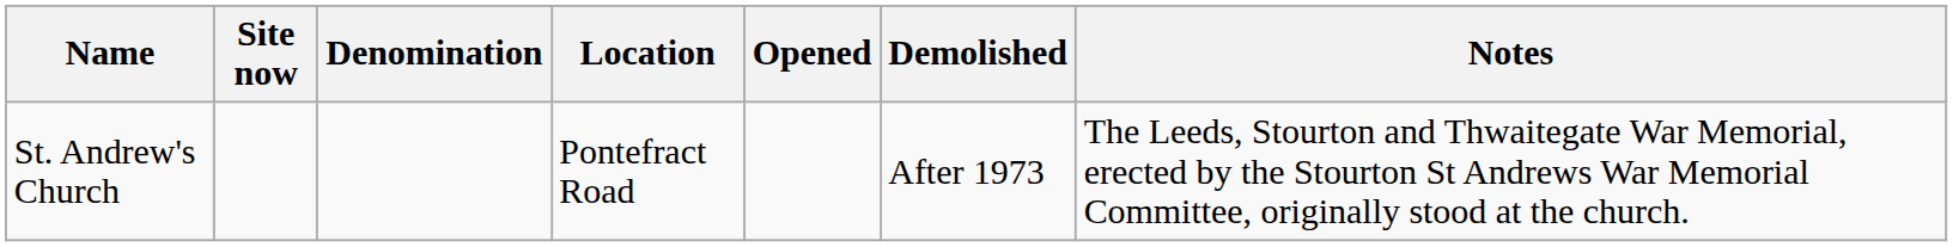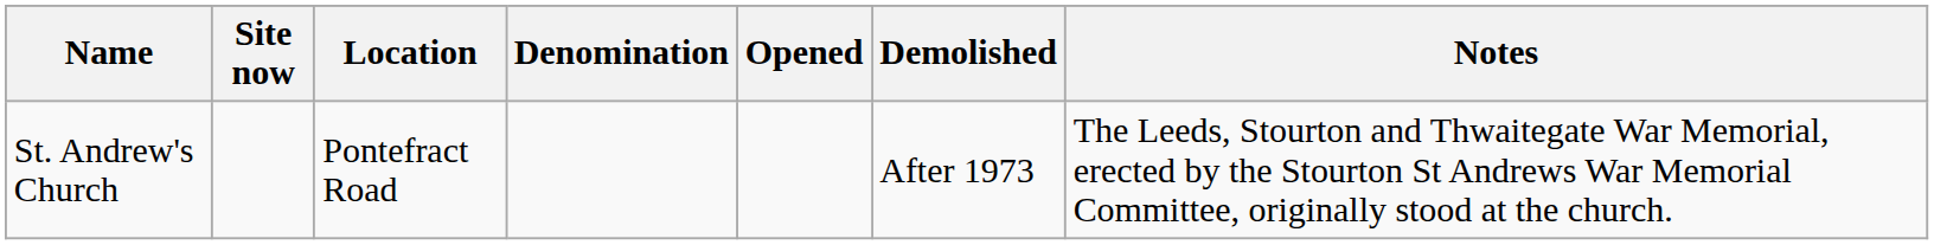 <table class="wikitable sortable">
 <tr>
 <th>Name</th>
 <th class="unsortable">Site now</th>
+<th>Location</th>
 <th>Denomination</th>
-<th>Location</th>
 <th>Opened</th>
 <th>Demolished</th>
 <th class="unsortable">Notes</th>
 </tr>
 <tr>
 <td>St. Andrew's Church</td>
 <td></td>
+<td>Pontefract Road</td>
 <td></td>
-<td>Pontefract Road</td>
 <td></td>
 <td>After 1973</td>
 <td>The Leeds, Stourton and Thwaitegate War Memorial, erected by the Stourton St Andrews War Memorial Committee, originally stood at the church.</td>
 </tr>
 </table>
